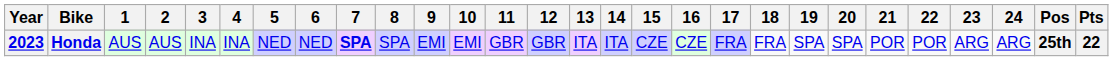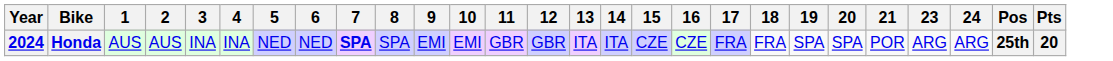 <table class="wikitable" style="text-align:center; font-size:90%">
 <tr>
 <th>Year</th>
 <th>Bike</th>
 <th>1</th>
 <th>2</th>
 <th>3</th>
 <th>4</th>
 <th>5</th>
 <th>6</th>
 <th>7</th>
 <th>8</th>
 <th>9</th>
 <th>10</th>
 <th>11</th>
 <th>12</th>
 <th>13</th>
 <th>14</th>
 <th>15</th>
 <th>16</th>
 <th>17</th>
 <th>18</th>
 <th>19</th>
 <th>20</th>
 <th>21</th>
-<th>22</th>
 <th>23</th>
 <th>24</th>
 <th>Pos</th>
 <th>Pts</th>
 </tr>
 <tr>
-<th><a href='#'>2023</a></th>
+<th><a href='#'>2024</a></th>
 <th><a href='#'>Honda</a></th>
 <td style="background:#dfffdf;"><a href='#'>AUS</a><br></td>
 <td style="background:#dfffdf;"><a href='#'>AUS</a><br></td>
 <td style="background:#dfffdf;"><a href='#'>INA</a><br></td>
 <td style="background:#dfffdf;"><a href='#'>INA</a><br></td>
 <td style="background:#cfcfff;"><a href='#'>NED</a><br></td>
 <td style="background:#cfcfff;"><a href='#'>NED</a><br></td>
 <td style="background:#efcfff;"><strong><a href='#'>SPA</a><br></strong></td>
 <td style="background:#cfcfff;"><a href='#'>SPA</a><br></td>
 <td style="background:#cfcfff;"><a href='#'>EMI</a><br></td>
 <td style="background:#efcfff;"><a href='#'>EMI</a><br></td>
 <td style="background:#efcfff;"><a href='#'>GBR</a><br></td>
 <td style="background:#cfcfff;"><a href='#'>GBR</a><br></td>
 <td style="background:#efcfff;"><a href='#'>ITA</a><br></td>
 <td style="background:#cfcfff;"><a href='#'>ITA</a><br></td>
 <td style="background:#cfcfff;"><a href='#'>CZE</a><br></td>
 <td style="background:#dfffdf;"><a href='#'>CZE</a><br></td>
 <td style="background:#cfcfff;"><a href='#'>FRA</a><br></td>
 <td style="background:#;"><a href='#'>FRA</a><br></td>
 <td style="background:#;"><a href='#'>SPA</a></td>
 <td style="background:#;"><a href='#'>SPA</a></td>
 <td style="background:#;"><a href='#'>POR</a></td>
-<td style="background:#;"><a href='#'>POR</a></td>
 <td style="background:#;"><a href='#'>ARG</a></td>
 <td style="background:#;"><a href='#'>ARG</a></td>
 <th>25th</th>
-<th>22</th>
+<th>20</th>
 </tr>
 </table>
